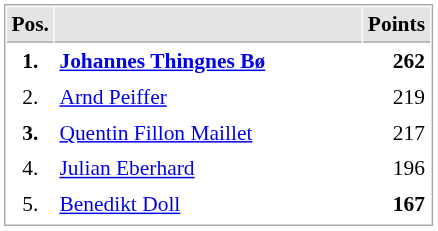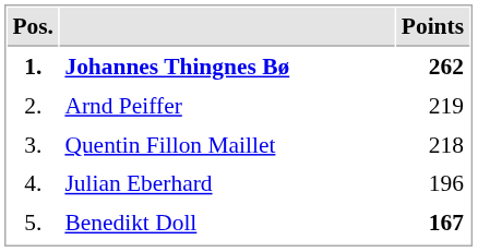 <table cellspacing="1" cellpadding="3" style="border:1px solid #AAAAAA;font-size:90%">
 <tr bgcolor="#E4E4E4">
 <th style="border-bottom:1px solid #AAAAAA" width=10>Pos.</th>
 <th style="border-bottom:1px solid #AAAAAA" width=200></th>
 <th style="border-bottom:1px solid #AAAAAA" width=20>Points</th>
 </tr>
 <tr>
 <td align="center"><strong>1.</strong></td>
 <td><strong> <a href='#'>Johannes Thingnes Bø</a></strong></td>
 <td align="right"><strong>262</strong></td>
 </tr>
 <tr>
 <td align="center">2.</td>
 <td> <a href='#'>Arnd Peiffer</a></td>
 <td align="right">219</td>
 </tr>
 <tr>
-<td align="center"><strong>3.</strong></td>
+<td align="center">3.</td>
 <td> <a href='#'>Quentin Fillon Maillet</a></td>
-<td align="right">217</td>
+<td align="right">218</td>
 </tr>
 <tr>
 <td align="center">4.</td>
 <td> <a href='#'>Julian Eberhard</a></td>
 <td align="right">196</td>
 </tr>
 <tr>
 <td align="center">5.</td>
 <td> <a href='#'>Benedikt Doll</a></td>
 <td align="right"><strong>167</strong></td>
 </tr>
 <tr>
 </tr>
 </table>
